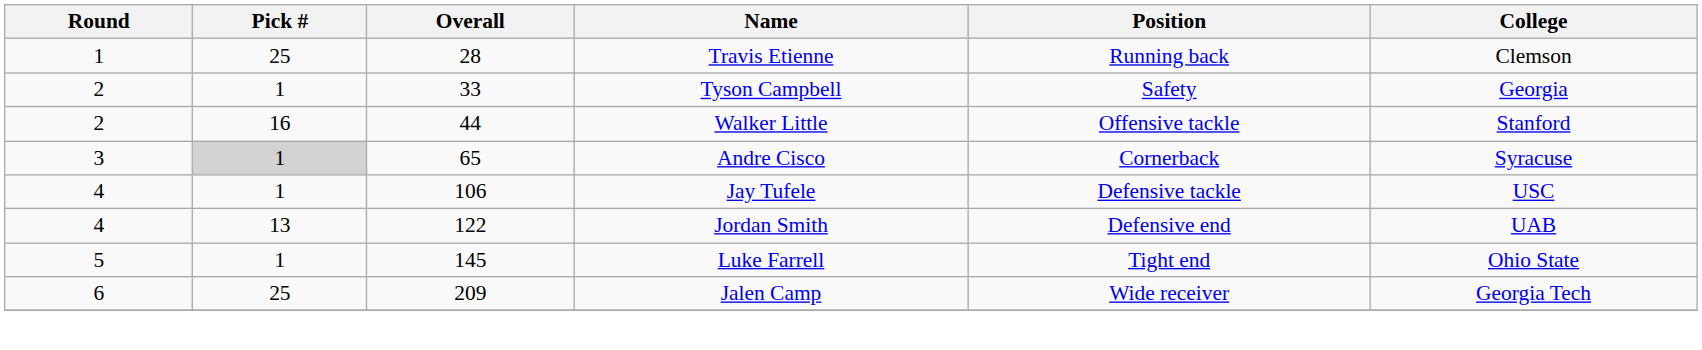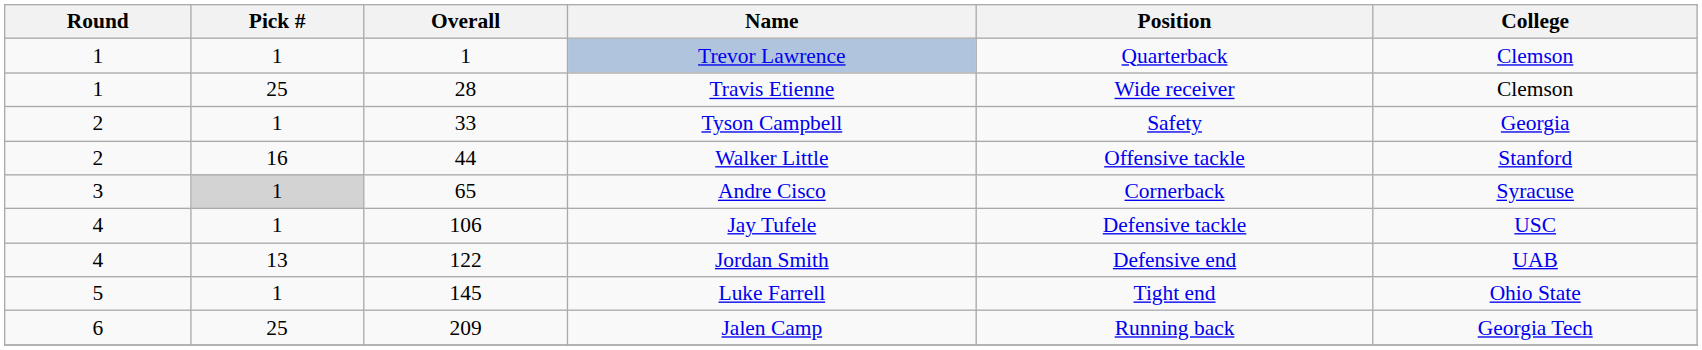 <table class="wikitable sortable sortable" style="width: 100%; text-align:center">
 <tr>
 <th>Round</th>
 <th>Pick #</th>
 <th>Overall</th>
 <th>Name</th>
 <th>Position</th>
 <th>College</th>
 </tr>
 <tr>
 <td>1</td>
+<td>1</td>
+<td>1</td>
+<td bgcolor=lightsteelblue><a href='#'>Trevor Lawrence</a></td>
+<td><a href='#'>Quarterback</a></td>
+<td><a href='#'>Clemson</a></td>
+</tr>
+<tr>
+<td>1</td>
 <td>25</td>
 <td>28</td>
 <td><a href='#'>Travis Etienne</a></td>
-<td><a href='#'>Running back</a></td>
+<td><a href='#'>Wide receiver</a></td>
 <td>Clemson</td>
 </tr>
 <tr>
 <td>2</td>
 <td>1</td>
 <td>33</td>
 <td><a href='#'>Tyson Campbell</a></td>
 <td><a href='#'>Safety</a></td>
 <td><a href='#'>Georgia</a></td>
 </tr>
 <tr>
 <td>2</td>
 <td>16</td>
 <td>44</td>
 <td><a href='#'>Walker Little</a></td>
 <td><a href='#'>Offensive tackle</a></td>
 <td><a href='#'>Stanford</a></td>
 </tr>
 <tr>
 <td>3</td>
 <td style="background: lightgrey;">1</td>
 <td>65</td>
 <td><a href='#'>Andre Cisco</a></td>
 <td><a href='#'>Cornerback</a></td>
 <td><a href='#'>Syracuse</a></td>
 </tr>
 <tr>
 <td>4</td>
 <td>1</td>
 <td>106</td>
 <td><a href='#'>Jay Tufele</a></td>
 <td><a href='#'>Defensive tackle</a></td>
 <td><a href='#'>USC</a></td>
 </tr>
 <tr>
 <td>4</td>
 <td>13</td>
 <td>122</td>
 <td><a href='#'>Jordan Smith</a></td>
 <td><a href='#'>Defensive end</a></td>
 <td><a href='#'>UAB</a></td>
 </tr>
 <tr>
 <td>5</td>
 <td>1</td>
 <td>145</td>
 <td><a href='#'>Luke Farrell</a></td>
 <td><a href='#'>Tight end</a></td>
 <td><a href='#'>Ohio State</a></td>
 </tr>
 <tr>
 <td>6</td>
 <td>25</td>
 <td>209</td>
 <td><a href='#'>Jalen Camp</a></td>
-<td><a href='#'>Wide receiver</a></td>
+<td><a href='#'>Running back</a></td>
 <td><a href='#'>Georgia Tech</a></td>
 </tr>
 <tr>
 </tr>
 </table>
